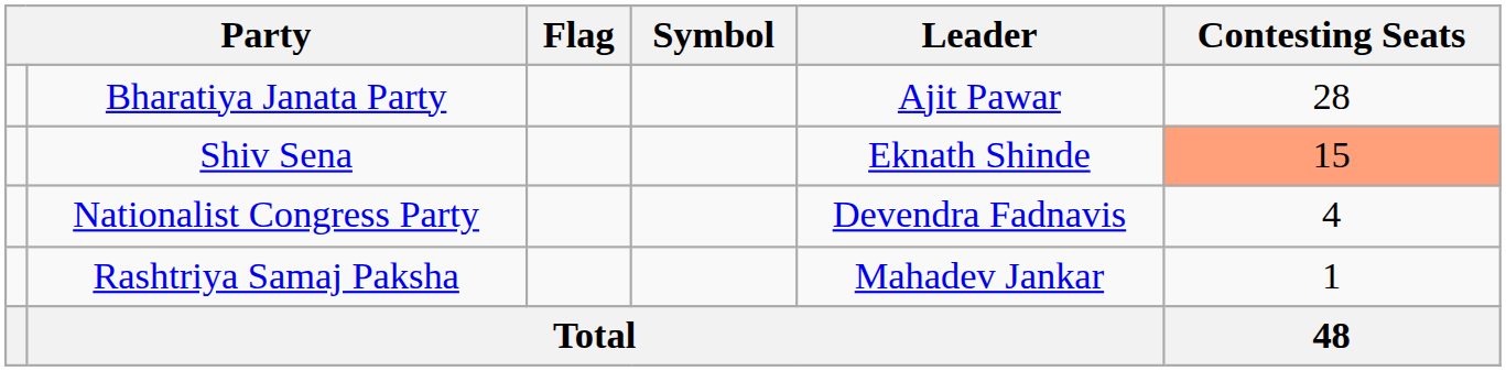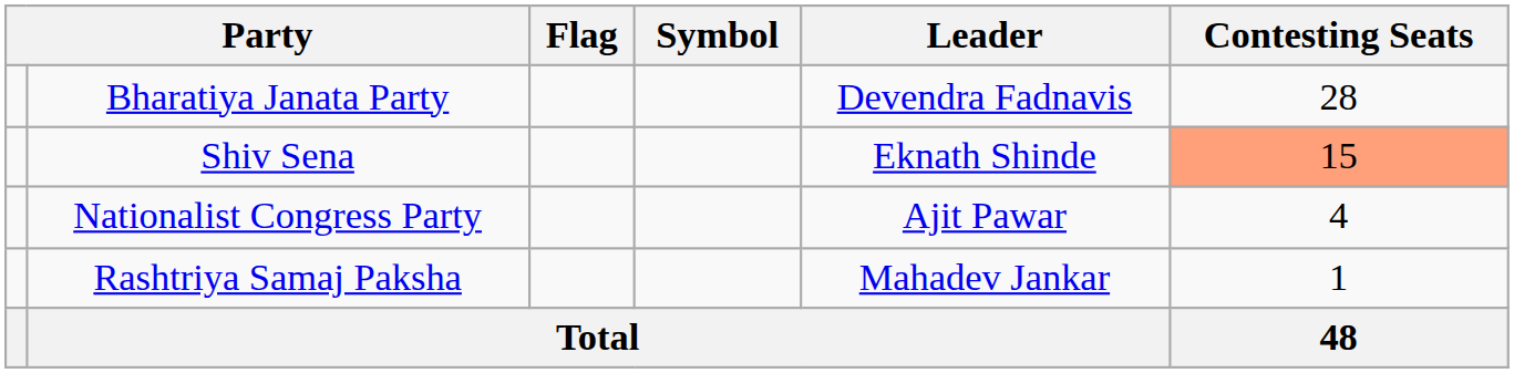 <table class="wikitable" width="50%" style="text-align:center">
 <tr>
 <th colspan="2">Party</th>
 <th>Flag</th>
 <th>Symbol</th>
 <th>Leader</th>
 <th>Contesting Seats</th>
 </tr>
 <tr>
 <td></td>
 <td><a href='#'>Bharatiya Janata Party</a></td>
 <td></td>
 <td></td>
-<td><a href='#'>Ajit Pawar</a></td>
+<td><a href='#'>Devendra Fadnavis</a></td>
 <td>28</td>
 </tr>
 <tr>
 <td></td>
 <td><a href='#'>Shiv Sena</a></td>
 <td></td>
 <td></td>
 <td><a href='#'>Eknath Shinde</a></td>
 <td style="background: lightsalmon;">15</td>
 </tr>
 <tr>
 <td></td>
 <td><a href='#'>Nationalist Congress Party</a></td>
 <td></td>
 <td></td>
-<td><a href='#'>Devendra Fadnavis</a></td>
+<td><a href='#'>Ajit Pawar</a></td>
 <td>4</td>
 </tr>
 <tr>
 <td></td>
 <td><a href='#'>Rashtriya Samaj Paksha</a></td>
 <td></td>
 <td></td>
 <td><a href='#'>Mahadev Jankar</a></td>
 <td>1</td>
 </tr>
 <tr>
 <th></th>
 <th colspan="4">Total</th>
 <th>48</th>
 </tr>
 </table>
